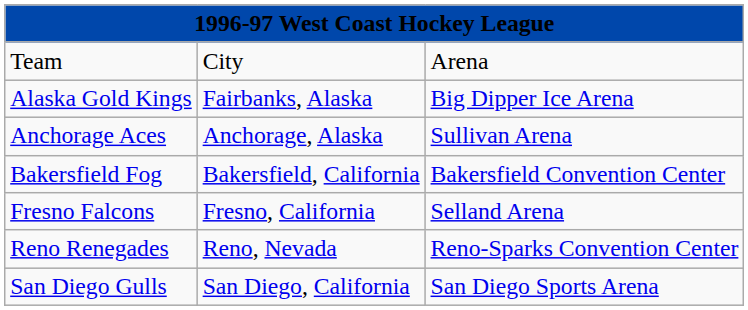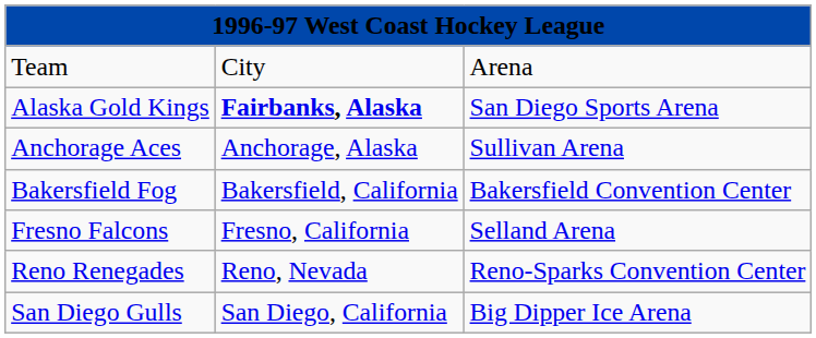 <table class="wikitable" style="width:auto">
 <tr>
 <td bgcolor="#0047AB" align="center" colspan="5"><strong><span>1996-97 West Coast Hockey League</span></strong></td>
 </tr>
 <tr>
 <td>Team</td>
 <td>City</td>
 <td>Arena</td>
 </tr>
 <tr>
 <td><a href='#'>Alaska Gold Kings</a></td>
-<td><a href='#'>Fairbanks</a>, <a href='#'>Alaska</a></td>
-<td><a href='#'>Big Dipper Ice Arena</a></td>
+<td><strong><a href='#'>Fairbanks</a>, <a href='#'>Alaska</a></strong></td>
+<td><a href='#'>San Diego Sports Arena</a></td>
 </tr>
 <tr>
 <td><a href='#'>Anchorage Aces</a></td>
 <td><a href='#'>Anchorage</a>, <a href='#'>Alaska</a></td>
 <td><a href='#'>Sullivan Arena</a></td>
 </tr>
 <tr>
 <td><a href='#'>Bakersfield Fog</a></td>
 <td><a href='#'>Bakersfield</a>, <a href='#'>California</a></td>
 <td><a href='#'>Bakersfield Convention Center</a></td>
 </tr>
 <tr>
 <td><a href='#'>Fresno Falcons</a></td>
 <td><a href='#'>Fresno</a>, <a href='#'>California</a></td>
 <td><a href='#'>Selland Arena</a></td>
 </tr>
 <tr>
 <td><a href='#'>Reno Renegades</a></td>
 <td><a href='#'>Reno</a>, <a href='#'>Nevada</a></td>
 <td><a href='#'>Reno-Sparks Convention Center</a></td>
 </tr>
 <tr>
 <td><a href='#'>San Diego Gulls</a></td>
 <td><a href='#'>San Diego</a>, <a href='#'>California</a></td>
-<td><a href='#'>San Diego Sports Arena</a></td>
+<td><a href='#'>Big Dipper Ice Arena</a></td>
 </tr>
 </table>
